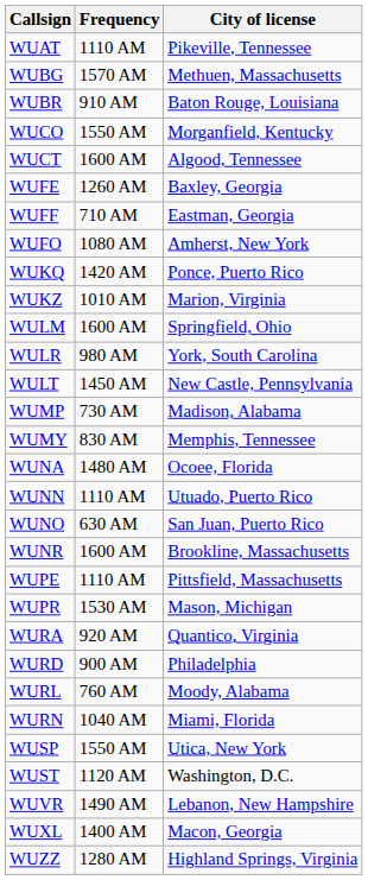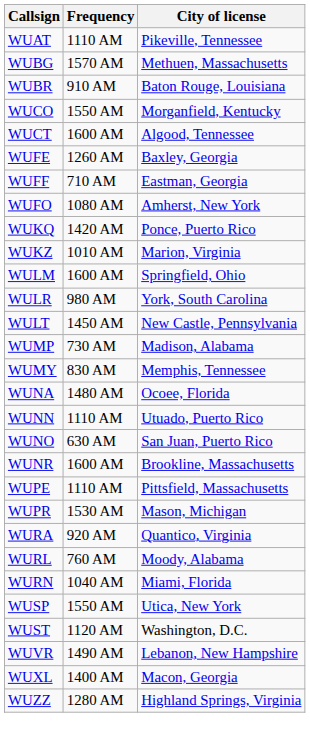 <table class="wikitable sortable">
 <tr>
 <th>Callsign</th>
 <th>Frequency</th>
 <th>City of license</th>
 </tr>
 <tr>
 <td><a href='#'>WUAT</a></td>
 <td>1110 AM</td>
 <td><a href='#'>Pikeville, Tennessee</a></td>
 </tr>
 <tr>
 <td><a href='#'>WUBG</a></td>
 <td>1570 AM</td>
 <td><a href='#'>Methuen, Massachusetts</a></td>
 </tr>
 <tr>
 <td><a href='#'>WUBR</a></td>
 <td>910 AM</td>
 <td><a href='#'>Baton Rouge, Louisiana</a></td>
 </tr>
 <tr>
 <td><a href='#'>WUCO</a></td>
 <td>1550 AM</td>
 <td><a href='#'>Morganfield, Kentucky</a></td>
 </tr>
 <tr>
 <td><a href='#'>WUCT</a></td>
 <td>1600 AM</td>
 <td><a href='#'>Algood, Tennessee</a></td>
 </tr>
 <tr>
 <td><a href='#'>WUFE</a></td>
 <td>1260 AM</td>
 <td><a href='#'>Baxley, Georgia</a></td>
 </tr>
 <tr>
 <td><a href='#'>WUFF</a></td>
 <td>710 AM</td>
 <td><a href='#'>Eastman, Georgia</a></td>
 </tr>
 <tr>
 <td><a href='#'>WUFO</a></td>
 <td>1080 AM</td>
 <td><a href='#'>Amherst, New York</a></td>
 </tr>
 <tr>
 <td><a href='#'>WUKQ</a></td>
 <td>1420 AM</td>
 <td><a href='#'>Ponce, Puerto Rico</a></td>
 </tr>
 <tr>
 <td><a href='#'>WUKZ</a></td>
 <td>1010 AM</td>
 <td><a href='#'>Marion, Virginia</a></td>
 </tr>
 <tr>
 <td><a href='#'>WULM</a></td>
 <td>1600 AM</td>
 <td><a href='#'>Springfield, Ohio</a></td>
 </tr>
 <tr>
 <td><a href='#'>WULR</a></td>
 <td>980 AM</td>
 <td><a href='#'>York, South Carolina</a></td>
 </tr>
 <tr>
 <td><a href='#'>WULT</a></td>
 <td>1450 AM</td>
 <td><a href='#'>New Castle, Pennsylvania</a></td>
 </tr>
 <tr>
 <td><a href='#'>WUMP</a></td>
 <td>730 AM</td>
 <td><a href='#'>Madison, Alabama</a></td>
 </tr>
 <tr>
 <td><a href='#'>WUMY</a></td>
 <td>830 AM</td>
 <td><a href='#'>Memphis, Tennessee</a></td>
 </tr>
 <tr>
 <td><a href='#'>WUNA</a></td>
 <td>1480 AM</td>
 <td><a href='#'>Ocoee, Florida</a></td>
 </tr>
 <tr>
 <td><a href='#'>WUNN</a></td>
 <td>1110 AM</td>
 <td><a href='#'>Utuado, Puerto Rico</a></td>
 </tr>
 <tr>
 <td><a href='#'>WUNO</a></td>
 <td>630 AM</td>
 <td><a href='#'>San Juan, Puerto Rico</a></td>
 </tr>
 <tr>
 <td><a href='#'>WUNR</a></td>
 <td>1600 AM</td>
 <td><a href='#'>Brookline, Massachusetts</a></td>
 </tr>
 <tr>
 <td><a href='#'>WUPE</a></td>
 <td>1110 AM</td>
 <td><a href='#'>Pittsfield, Massachusetts</a></td>
 </tr>
 <tr>
 <td><a href='#'>WUPR</a></td>
 <td>1530 AM</td>
 <td><a href='#'>Mason, Michigan</a></td>
 </tr>
 <tr>
 <td><a href='#'>WURA</a></td>
 <td>920 AM</td>
 <td><a href='#'>Quantico, Virginia</a></td>
 </tr>
 <tr>
-<td><a href='#'>WURD</a></td>
-<td>900 AM</td>
-<td><a href='#'>Philadelphia</a></td>
-</tr>
-<tr>
 <td><a href='#'>WURL</a></td>
 <td>760 AM</td>
 <td><a href='#'>Moody, Alabama</a></td>
 </tr>
 <tr>
 <td><a href='#'>WURN</a></td>
 <td>1040 AM</td>
 <td><a href='#'>Miami, Florida</a></td>
 </tr>
 <tr>
 <td><a href='#'>WUSP</a></td>
 <td>1550 AM</td>
 <td><a href='#'>Utica, New York</a></td>
 </tr>
 <tr>
 <td><a href='#'>WUST</a></td>
 <td>1120 AM</td>
 <td>Washington, D.C.</td>
 </tr>
 <tr>
 <td><a href='#'>WUVR</a></td>
 <td>1490 AM</td>
 <td><a href='#'>Lebanon, New Hampshire</a></td>
 </tr>
 <tr>
 <td><a href='#'>WUXL</a></td>
 <td>1400 AM</td>
 <td><a href='#'>Macon, Georgia</a></td>
 </tr>
 <tr>
 <td><a href='#'>WUZZ</a></td>
 <td>1280 AM</td>
 <td><a href='#'>Highland Springs, Virginia</a></td>
 </tr>
 </table>
